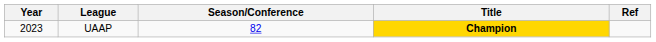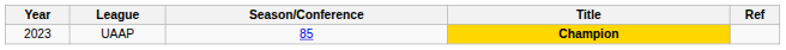 <table class="wikitable sortable" style="text-align:center" width="80%">
 <tr>
 <th style="width:5px;" rowspan="2">Year</th>
 <th style="width:10px;" rowspan="2">League</th>
 <th style="width:180px;" rowspan="2">Season/Conference</th>
 <th style="width:180px;" rowspan="2">Title</th>
 <th style="width:25px;" rowspan="2">Ref</th>
 </tr>
 <tr>
 </tr>
 <tr>
 <td rowspan="2">2023</td>
 <td>UAAP</td>
-<td><a href='#'>82</a></td>
+<td><a href='#'>85</a></td>
 <td style="background:gold"><strong>Champion</strong></td>
 <td></td>
 </tr>
 </table>
